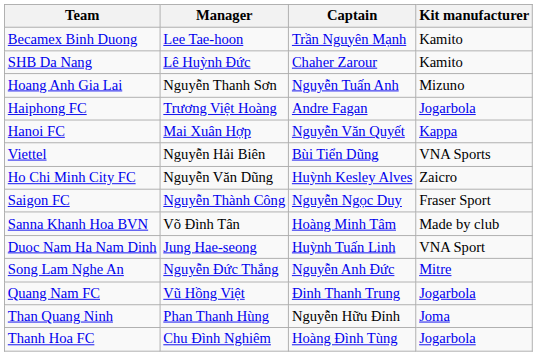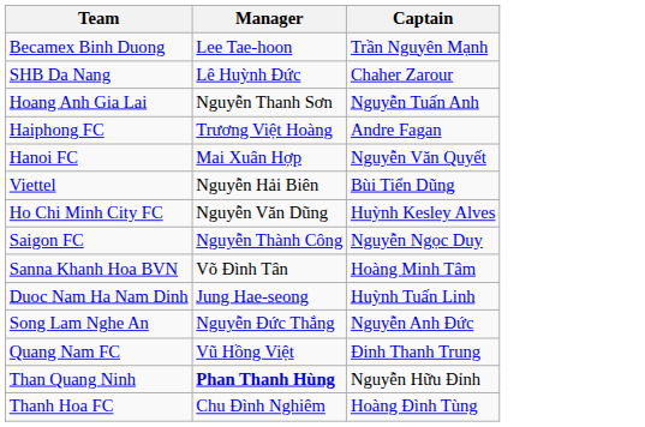 <table class="wikitable sortable" style="text-align:left;">
 <tr>
 <th>Team</th>
 <th>Manager</th>
 <th>Captain</th>
-<th>Kit manufacturer</th>
 </tr>
 <tr>
 <td><a href='#'>Becamex Binh Duong</a></td>
 <td> <a href='#'>Lee Tae-hoon</a></td>
 <td> <a href='#'>Trần Nguyên Mạnh</a></td>
-<td> Kamito</td>
 </tr>
 <tr>
 <td><a href='#'>SHB Da Nang</a></td>
 <td> <a href='#'>Lê Huỳnh Đức</a></td>
 <td> <a href='#'>Chaher Zarour</a></td>
-<td> Kamito</td>
 </tr>
 <tr>
 <td><a href='#'>Hoang Anh Gia Lai</a></td>
 <td> Nguyễn Thanh Sơn</td>
 <td> <a href='#'>Nguyễn Tuấn Anh</a></td>
-<td> Mizuno</td>
 </tr>
 <tr>
 <td><a href='#'>Haiphong FC</a></td>
 <td> <a href='#'>Trương Việt Hoàng</a></td>
 <td> <a href='#'>Andre Fagan</a></td>
-<td> <a href='#'>Jogarbola</a></td>
 </tr>
 <tr>
 <td><a href='#'>Hanoi FC</a></td>
 <td> <a href='#'>Mai Xuân Hợp</a></td>
 <td> <a href='#'>Nguyễn Văn Quyết</a></td>
-<td> <a href='#'>Kappa</a></td>
 </tr>
 <tr>
 <td><a href='#'>Viettel</a></td>
 <td> Nguyễn Hải Biên</td>
 <td> <a href='#'>Bùi Tiển Dũng</a></td>
-<td> VNA Sports</td>
 </tr>
 <tr>
 <td><a href='#'>Ho Chi Minh City FC</a></td>
 <td> Nguyễn Văn Dũng</td>
 <td> <a href='#'>Huỳnh Kesley Alves</a></td>
-<td> Zaicro</td>
 </tr>
 <tr>
 <td><a href='#'>Saigon FC</a></td>
 <td> <a href='#'>Nguyễn Thành Công</a></td>
 <td> <a href='#'>Nguyễn Ngọc Duy</a></td>
-<td> Fraser Sport</td>
 </tr>
 <tr>
 <td><a href='#'>Sanna Khanh Hoa BVN</a></td>
 <td> Võ Đình Tân</td>
 <td> <a href='#'>Hoàng Minh Tâm</a></td>
-<td>Made by club</td>
 </tr>
 <tr>
 <td><a href='#'>Duoc Nam Ha Nam Dinh</a></td>
 <td> <a href='#'>Jung Hae-seong</a></td>
 <td> <a href='#'>Huỳnh Tuấn Linh</a></td>
-<td> VNA Sport</td>
 </tr>
 <tr>
 <td><a href='#'>Song Lam Nghe An</a></td>
 <td> <a href='#'>Nguyễn Đức Thắng</a></td>
 <td> <a href='#'>Nguyễn Anh Đức</a></td>
-<td> <a href='#'>Mitre</a></td>
 </tr>
 <tr>
 <td><a href='#'>Quang Nam FC</a></td>
 <td> <a href='#'>Vũ Hồng Việt</a></td>
 <td> <a href='#'>Đinh Thanh Trung</a></td>
-<td> <a href='#'>Jogarbola</a></td>
 </tr>
 <tr>
 <td><a href='#'>Than Quang Ninh</a></td>
-<td> <a href='#'>Phan Thanh Hùng</a></td>
+<td><strong> <a href='#'>Phan Thanh Hùng</a></strong></td>
 <td> Nguyễn Hữu Đỉnh</td>
-<td> <a href='#'>Joma</a></td>
 </tr>
 <tr>
 <td><a href='#'>Thanh Hoa FC</a></td>
 <td> <a href='#'>Chu Đình Nghiêm</a></td>
 <td> <a href='#'>Hoàng Đình Tùng</a></td>
-<td> <a href='#'>Jogarbola</a></td>
 </tr>
 </table>
